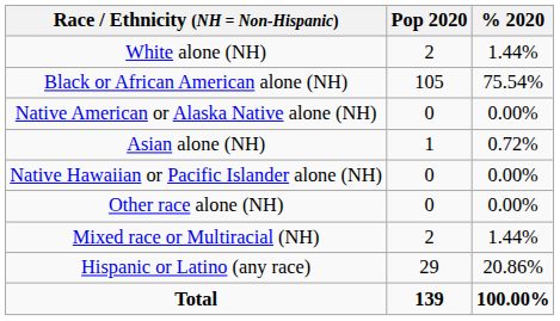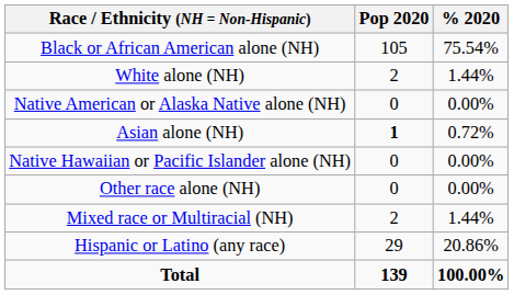 <table class="wikitable" style="text-align:center;">
 <tr>
 <th>Race / Ethnicity <small>(<em>NH = Non-Hispanic</em>)</small></th>
 <th>Pop 2020</th>
 <th>% 2020</th>
 </tr>
 <tr>
+<td><a href='#'>Black or African American</a> alone (NH)</td>
+<td>105</td>
+<td>75.54%</td>
+</tr>
+<tr>
 <td><a href='#'>White</a> alone (NH)</td>
 <td>2</td>
 <td>1.44%</td>
-</tr>
-<tr>
-<td><a href='#'>Black or African American</a> alone (NH)</td>
-<td>105</td>
-<td>75.54%</td>
 </tr>
 <tr>
 <td><a href='#'>Native American</a> or <a href='#'>Alaska Native</a> alone (NH)</td>
 <td>0</td>
 <td>0.00%</td>
 </tr>
 <tr>
 <td><a href='#'>Asian</a> alone (NH)</td>
-<td>1</td>
+<td><strong>1</strong></td>
 <td>0.72%</td>
 </tr>
 <tr>
 <td><a href='#'>Native Hawaiian</a> or <a href='#'>Pacific Islander</a> alone (NH)</td>
 <td>0</td>
 <td>0.00%</td>
 </tr>
 <tr>
 <td><a href='#'>Other race</a> alone (NH)</td>
 <td>0</td>
 <td>0.00%</td>
 </tr>
 <tr>
 <td><a href='#'>Mixed race or Multiracial</a> (NH)</td>
 <td>2</td>
 <td>1.44%</td>
 </tr>
 <tr>
 <td><a href='#'>Hispanic or Latino</a> (any race)</td>
 <td>29</td>
 <td>20.86%</td>
 </tr>
 <tr>
 <td><strong>Total</strong></td>
 <td><strong>139</strong></td>
 <td><strong>100.00%</strong></td>
 </tr>
 </table>
